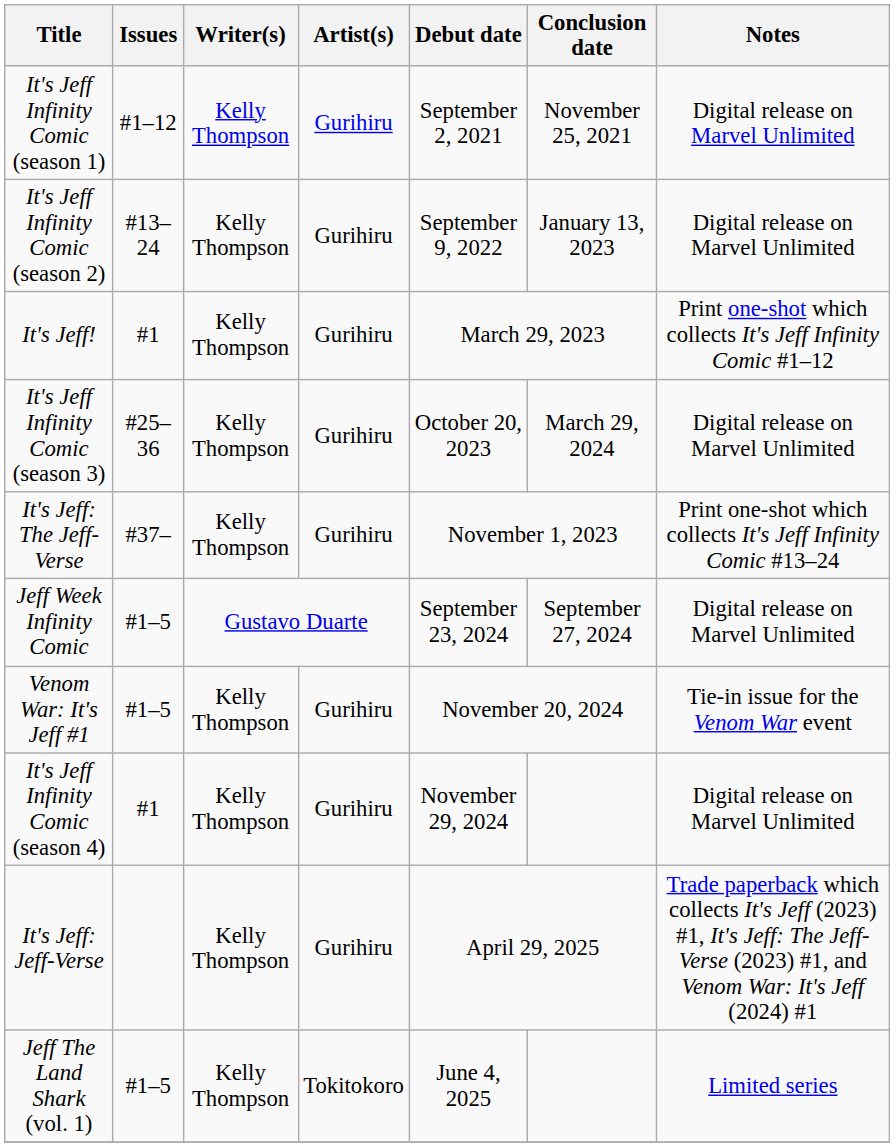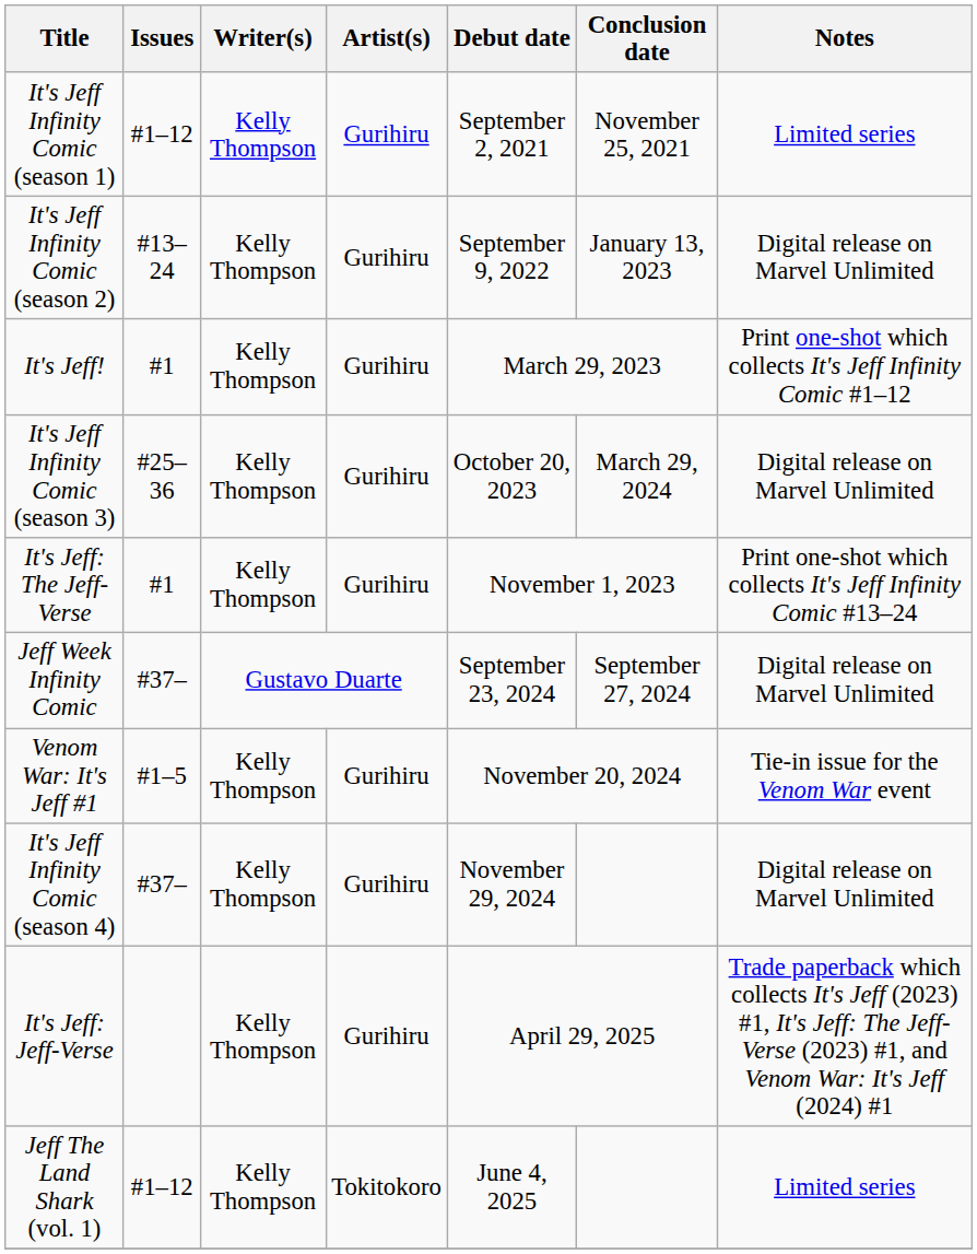 <table class="wikitable" style="text-align:center; width:100%;">
 <tr>
 <th scope="col"  width:15%;>Title</th>
 <th scope="col"  width:10%;>Issues</th>
 <th scope="col"  width:15%;>Writer(s)</th>
 <th scope="col"  width:15%;>Artist(s)</th>
 <th scope="col"  width:15%;>Debut date</th>
 <th scope="col"  width:15%;>Conclusion date</th>
 <th scope="col"  width:15%;>Notes</th>
 </tr>
 <tr>
 <td><em>It's Jeff Infinity Comic</em> (season 1)</td>
 <td>#1–12</td>
 <td><a href='#'>Kelly Thompson</a></td>
 <td><a href='#'>Gurihiru</a></td>
 <td>September 2, 2021</td>
 <td>November 25, 2021</td>
-<td>Digital release on <a href='#'>Marvel Unlimited</a></td>
+<td><a href='#'>Limited series</a></td>
 </tr>
 <tr>
 <td><em>It's Jeff Infinity Comic</em> (season 2)</td>
 <td>#13–24</td>
 <td>Kelly Thompson</td>
 <td>Gurihiru</td>
 <td>September 9, 2022</td>
 <td>January 13, 2023</td>
 <td>Digital release on Marvel Unlimited</td>
 </tr>
 <tr>
 <td><em>It's Jeff!</em></td>
 <td>#1</td>
 <td>Kelly Thompson</td>
 <td>Gurihiru</td>
 <td colspan="2">March 29, 2023</td>
 <td>Print <a href='#'>one-shot</a> which collects <em>It's Jeff Infinity Comic</em> #1–12</td>
 </tr>
 <tr>
 <td><em>It's Jeff Infinity Comic</em> (season 3)</td>
 <td>#25–36</td>
 <td>Kelly Thompson</td>
 <td>Gurihiru</td>
 <td>October 20, 2023</td>
 <td>March 29, 2024</td>
 <td>Digital release on Marvel Unlimited</td>
 </tr>
 <tr>
 <td><em>It's Jeff: The Jeff-Verse</em></td>
-<td>#37–</td>
+<td>#1</td>
 <td>Kelly Thompson</td>
 <td>Gurihiru</td>
 <td colspan="2">November 1, 2023</td>
 <td>Print one-shot which collects <em>It's Jeff Infinity Comic</em> #13–24</td>
 </tr>
 <tr>
 <td><em>Jeff Week Infinity Comic</em></td>
-<td>#1–5</td>
+<td>#37–</td>
 <td colspan="2"><a href='#'>Gustavo Duarte</a></td>
 <td>September 23, 2024</td>
 <td>September 27, 2024</td>
 <td>Digital release on Marvel Unlimited</td>
 </tr>
 <tr>
 <td><em>Venom War: It's Jeff #1</em></td>
 <td>#1–5</td>
 <td>Kelly Thompson</td>
 <td>Gurihiru</td>
 <td colspan="2">November 20, 2024</td>
 <td>Tie-in issue for the <em><a href='#'>Venom War</a></em> event</td>
 </tr>
 <tr>
 <td><em>It's Jeff Infinity Comic</em> (season 4)</td>
-<td>#1</td>
+<td>#37–</td>
 <td>Kelly Thompson</td>
 <td>Gurihiru</td>
 <td>November 29, 2024</td>
 <td></td>
 <td>Digital release on Marvel Unlimited</td>
 </tr>
 <tr>
 <td><em>It's Jeff: Jeff-Verse</em></td>
 <td></td>
 <td>Kelly Thompson</td>
 <td>Gurihiru</td>
 <td colspan="2">April 29, 2025</td>
 <td><a href='#'>Trade paperback</a> which collects <em>It's Jeff</em> (2023) #1, <em>It's Jeff: The Jeff-Verse</em> (2023) #1, and <em>Venom War: It's Jeff</em> (2024) #1</td>
 </tr>
 <tr>
 <td><em>Jeff The Land Shark</em> (vol. 1)</td>
-<td>#1–5</td>
+<td>#1–12</td>
 <td>Kelly Thompson</td>
 <td>Tokitokoro</td>
 <td>June 4, 2025</td>
 <td></td>
 <td><a href='#'>Limited series</a></td>
 </tr>
 <tr>
 </tr>
 </table>
